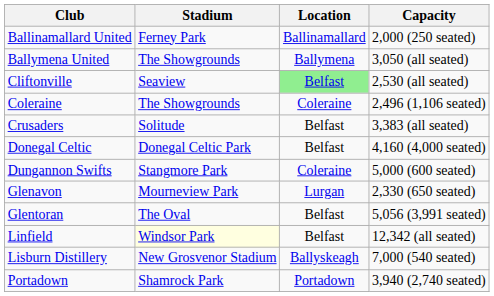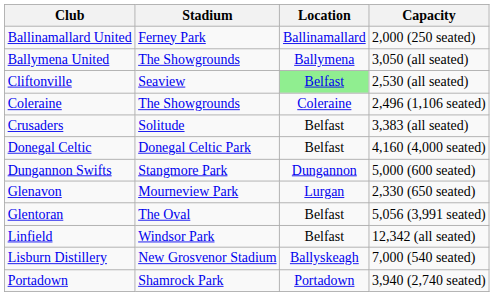 <table class="wikitable sortable">
 <tr>
 <th>Club</th>
 <th>Stadium</th>
 <th>Location</th>
 <th>Capacity</th>
 </tr>
 <tr>
 <td><a href='#'>Ballinamallard United</a></td>
 <td><a href='#'>Ferney Park</a></td>
 <td style="text-align:center;"><a href='#'>Ballinamallard</a></td>
 <td>2,000 (250 seated)</td>
 </tr>
 <tr>
 <td><a href='#'>Ballymena United</a></td>
 <td><a href='#'>The Showgrounds</a></td>
 <td style="text-align:center;"><a href='#'>Ballymena</a></td>
 <td>3,050 (all seated)</td>
 </tr>
 <tr>
 <td><a href='#'>Cliftonville</a></td>
 <td><a href='#'>Seaview</a></td>
 <td style="background: lightgreen; text-align:center;"><a href='#'>Belfast</a></td>
 <td>2,530 (all seated)</td>
 </tr>
 <tr>
 <td><a href='#'>Coleraine</a></td>
 <td><a href='#'>The Showgrounds</a></td>
 <td style="text-align:center;"><a href='#'>Coleraine</a></td>
 <td>2,496 (1,106 seated)</td>
 </tr>
 <tr>
 <td><a href='#'>Crusaders</a></td>
 <td><a href='#'>Solitude</a></td>
 <td style="text-align:center;">Belfast</td>
 <td>3,383 (all seated)</td>
 </tr>
 <tr>
 <td><a href='#'>Donegal Celtic</a></td>
 <td><a href='#'>Donegal Celtic Park</a></td>
 <td style="text-align:center;">Belfast</td>
 <td>4,160 (4,000 seated)</td>
 </tr>
 <tr>
 <td><a href='#'>Dungannon Swifts</a></td>
 <td><a href='#'>Stangmore Park</a></td>
-<td style="text-align:center;"><a href='#'>Coleraine</a></td>
+<td style="text-align:center;"><a href='#'>Dungannon</a></td>
 <td>5,000 (600 seated)</td>
 </tr>
 <tr>
 <td><a href='#'>Glenavon</a></td>
 <td><a href='#'>Mourneview Park</a></td>
 <td style="text-align:center;"><a href='#'>Lurgan</a></td>
 <td>2,330 (650 seated)</td>
 </tr>
 <tr>
 <td><a href='#'>Glentoran</a></td>
 <td><a href='#'>The Oval</a></td>
 <td style="text-align:center;">Belfast</td>
 <td>5,056 (3,991 seated)</td>
 </tr>
 <tr>
 <td><a href='#'>Linfield</a></td>
-<td style="background: lightyellow;"><a href='#'>Windsor Park</a></td>
+<td><a href='#'>Windsor Park</a></td>
 <td style="text-align:center;">Belfast</td>
 <td>12,342 (all seated)</td>
 </tr>
 <tr>
 <td><a href='#'>Lisburn Distillery</a></td>
 <td><a href='#'>New Grosvenor Stadium</a></td>
 <td style="text-align:center;"><a href='#'>Ballyskeagh</a></td>
 <td>7,000 (540 seated)</td>
 </tr>
 <tr>
 <td><a href='#'>Portadown</a></td>
 <td><a href='#'>Shamrock Park</a></td>
 <td style="text-align:center;"><a href='#'>Portadown</a></td>
 <td>3,940 (2,740 seated)</td>
 </tr>
 </table>
